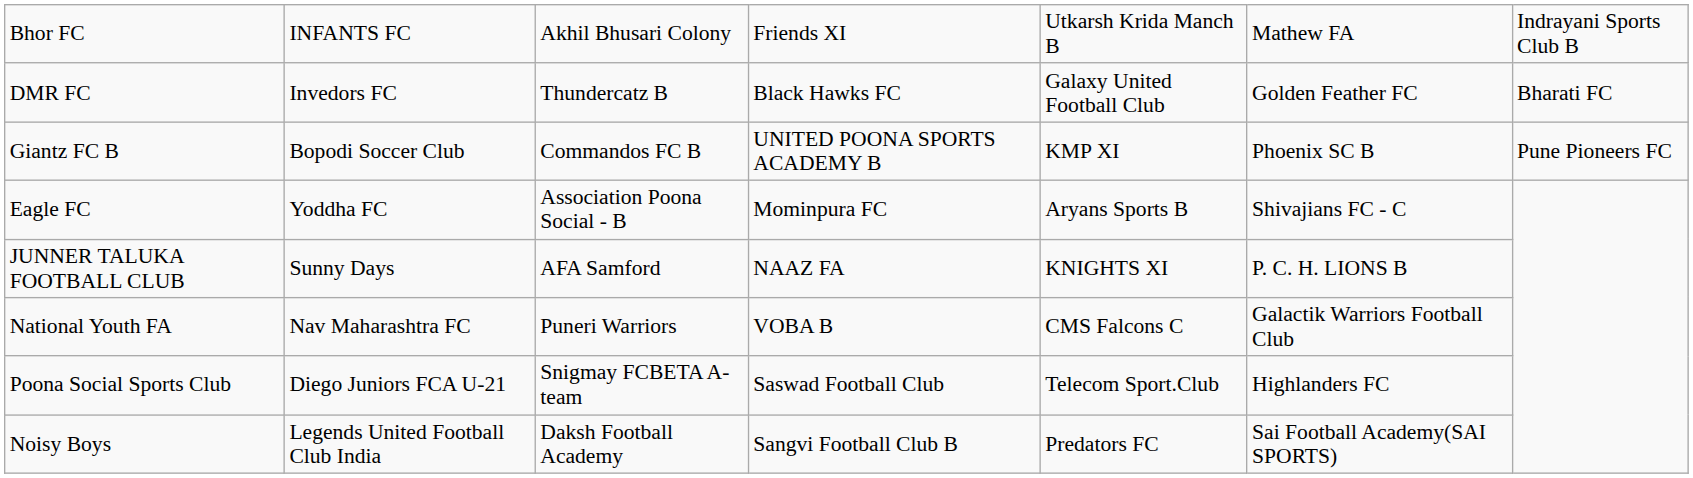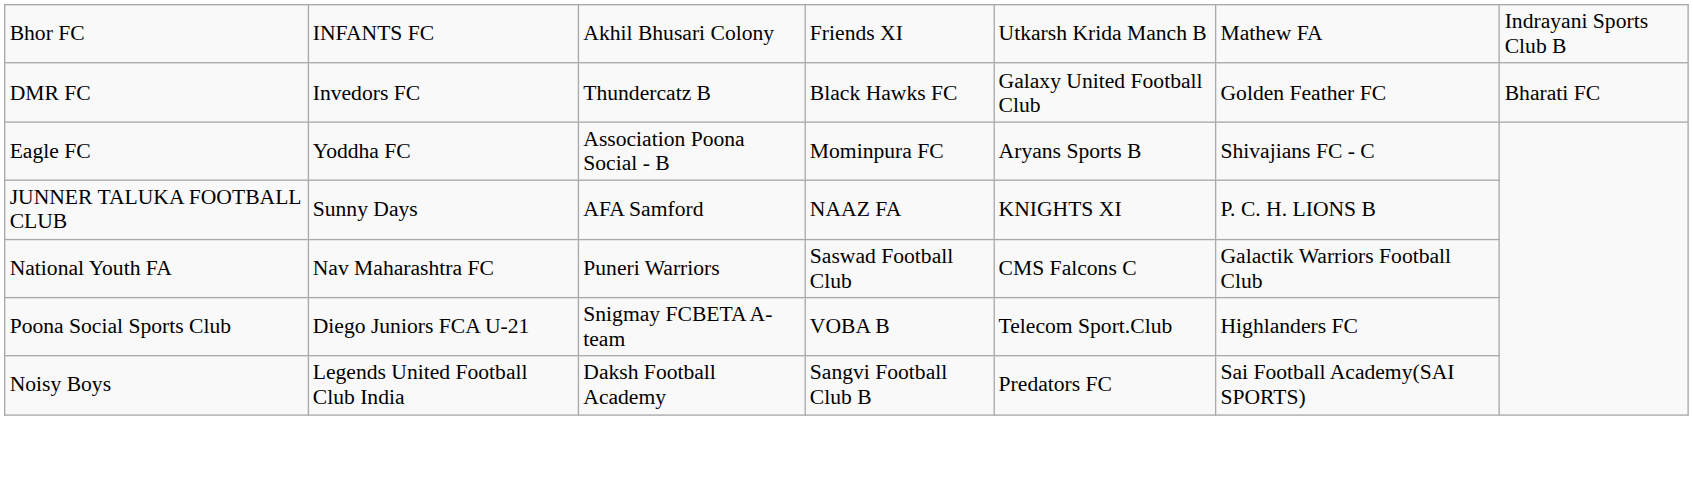 <table class="wikitable">
 <tr>
 <td>Bhor FC</td>
 <td>INFANTS FC</td>
 <td>Akhil Bhusari Colony</td>
 <td>Friends XI</td>
 <td>Utkarsh Krida Manch B</td>
 <td>Mathew FA</td>
 <td>Indrayani Sports Club B</td>
 </tr>
 <tr>
 <td>DMR FC</td>
 <td>Invedors FC</td>
 <td>Thundercatz B</td>
 <td>Black Hawks FC</td>
 <td>Galaxy United Football Club</td>
 <td>Golden Feather FC</td>
 <td>Bharati FC</td>
-</tr>
-<tr>
-<td>Giantz FC B</td>
-<td>Bopodi Soccer Club</td>
-<td>Commandos FC B</td>
-<td>UNITED POONA SPORTS ACADEMY B</td>
-<td>KMP XI</td>
-<td>Phoenix SC B</td>
-<td>Pune Pioneers FC</td>
 </tr>
 <tr>
 <td>Eagle FC</td>
 <td>Yoddha FC</td>
 <td>Association Poona Social - B</td>
 <td>Mominpura FC</td>
 <td>Aryans Sports B</td>
 <td>Shivajians FC - C</td>
 </tr>
 <tr>
 <td>JUNNER TALUKA FOOTBALL CLUB</td>
 <td>Sunny Days</td>
 <td>AFA Samford</td>
 <td>NAAZ FA</td>
 <td>KNIGHTS XI</td>
 <td>P. C. H. LIONS B</td>
 </tr>
 <tr>
 <td>National Youth FA</td>
 <td>Nav Maharashtra FC</td>
 <td>Puneri Warriors</td>
-<td>VOBA B</td>
+<td>Saswad Football Club</td>
 <td>CMS Falcons C</td>
 <td>Galactik Warriors Football Club</td>
 </tr>
 <tr>
 <td>Poona Social Sports Club</td>
 <td>Diego Juniors FCA U-21</td>
 <td>Snigmay FCBETA A-team</td>
-<td>Saswad Football Club</td>
+<td>VOBA B</td>
 <td>Telecom Sport.Club</td>
 <td>Highlanders FC</td>
 </tr>
 <tr>
 <td>Noisy Boys</td>
 <td>Legends United Football Club India</td>
 <td>Daksh Football Academy</td>
 <td>Sangvi Football Club B</td>
 <td>Predators FC</td>
 <td>Sai Football Academy(SAI SPORTS)</td>
 </tr>
 </table>
